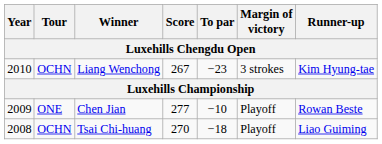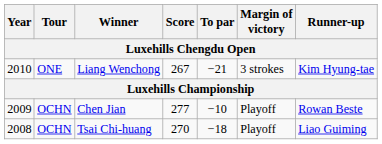 <table class="wikitable" style="font-size:95%">
 <tr>
 <th>Year</th>
 <th>Tour</th>
 <th>Winner</th>
 <th>Score</th>
 <th>To par</th>
 <th>Margin of<br>victory</th>
 <th>Runner-up</th>
 </tr>
 <tr>
 <th colspan=7>Luxehills Chengdu Open</th>
 </tr>
 <tr>
 <td>2010</td>
-<td><a href='#'>OCHN</a></td>
+<td><a href='#'>ONE</a></td>
 <td> <a href='#'>Liang Wenchong</a></td>
 <td align=center>267</td>
-<td align=center>−23</td>
+<td align=center>−21</td>
 <td>3 strokes</td>
 <td> <a href='#'>Kim Hyung-tae</a></td>
 </tr>
 <tr>
 <th colspan=7>Luxehills Championship</th>
 </tr>
 <tr>
 <td>2009</td>
-<td><a href='#'>ONE</a></td>
+<td><a href='#'>OCHN</a></td>
 <td> <a href='#'>Chen Jian</a></td>
 <td align=center>277</td>
 <td align=center>−10</td>
 <td>Playoff</td>
 <td> <a href='#'>Rowan Beste</a></td>
 </tr>
 <tr>
 <td>2008</td>
 <td><a href='#'>OCHN</a></td>
 <td> <a href='#'>Tsai Chi-huang</a></td>
 <td align=center>270</td>
 <td align=center>−18</td>
 <td>Playoff</td>
 <td> <a href='#'>Liao Guiming</a></td>
 </tr>
 </table>
